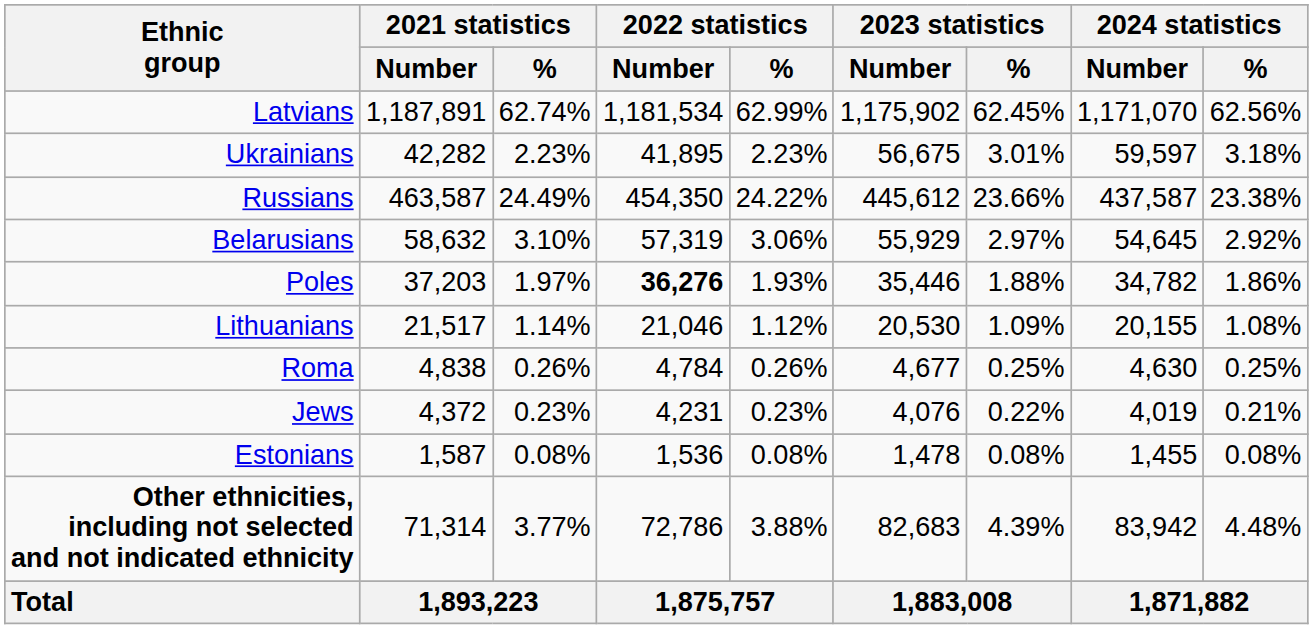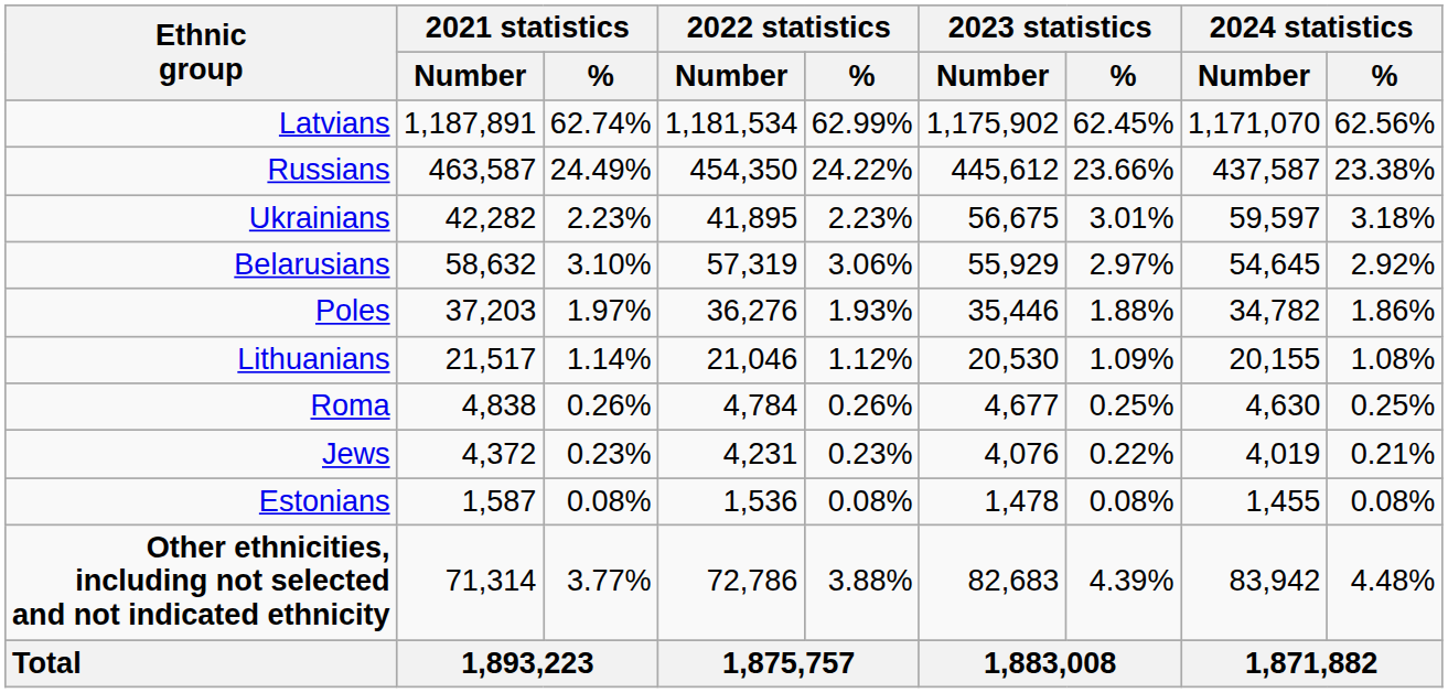 <table class="wikitable sortable" style="text-align: right;">
 <tr style="background:#e0e0e0;">
 <th rowspan="2">Ethnic<br>group</th>
 <th colspan="2">2021 statistics</th>
 <th colspan="2">2022 statistics</th>
 <th colspan="2">2023 statistics </th>
 <th colspan="2">2024 statistics </th>
 </tr>
 <tr style="background:#e0e0e0;">
 <th>Number</th>
 <th>%</th>
 <th>Number</th>
 <th>%</th>
 <th>Number</th>
 <th>%</th>
 <th>Number</th>
 <th>%</th>
 </tr>
 <tr>
 <td><a href='#'>Latvians</a></td>
 <td>1,187,891</td>
 <td>62.74%</td>
 <td>1,181,534</td>
 <td>62.99%</td>
 <td>1,175,902</td>
 <td>62.45%</td>
 <td>1,171,070</td>
 <td>62.56%</td>
 </tr>
 <tr>
+<td><a href='#'>Russians</a></td>
+<td>463,587</td>
+<td>24.49%</td>
+<td>454,350</td>
+<td>24.22%</td>
+<td>445,612</td>
+<td>23.66%</td>
+<td>437,587</td>
+<td>23.38%</td>
+</tr>
+<tr>
 <td><a href='#'>Ukrainians</a></td>
 <td>42,282</td>
 <td>2.23%</td>
 <td>41,895</td>
 <td>2.23%</td>
 <td>56,675</td>
 <td>3.01%</td>
 <td>59,597</td>
 <td>3.18%</td>
-</tr>
-<tr>
-<td><a href='#'>Russians</a></td>
-<td>463,587</td>
-<td>24.49%</td>
-<td>454,350</td>
-<td>24.22%</td>
-<td>445,612</td>
-<td>23.66%</td>
-<td>437,587</td>
-<td>23.38%</td>
 </tr>
 <tr>
 <td><a href='#'>Belarusians</a></td>
 <td>58,632</td>
 <td>3.10%</td>
 <td>57,319</td>
 <td>3.06%</td>
 <td>55,929</td>
 <td>2.97%</td>
 <td>54,645</td>
 <td>2.92%</td>
 </tr>
 <tr>
 <td><a href='#'>Poles</a></td>
 <td>37,203</td>
 <td>1.97%</td>
-<td><strong>36,276</strong></td>
+<td>36,276</td>
 <td>1.93%</td>
 <td>35,446</td>
 <td>1.88%</td>
 <td>34,782</td>
 <td>1.86%</td>
 </tr>
 <tr>
 <td><a href='#'>Lithuanians</a></td>
 <td>21,517</td>
 <td>1.14%</td>
 <td>21,046</td>
 <td>1.12%</td>
 <td>20,530</td>
 <td>1.09%</td>
 <td>20,155</td>
 <td>1.08%</td>
 </tr>
 <tr>
 <td><a href='#'>Roma</a></td>
 <td>4,838</td>
 <td>0.26%</td>
 <td>4,784</td>
 <td>0.26%</td>
 <td>4,677</td>
 <td>0.25%</td>
 <td>4,630</td>
 <td>0.25%</td>
 </tr>
 <tr>
 <td><a href='#'>Jews</a></td>
 <td>4,372</td>
 <td>0.23%</td>
 <td>4,231</td>
 <td>0.23%</td>
 <td>4,076</td>
 <td>0.22%</td>
 <td>4,019</td>
 <td>0.21%</td>
 </tr>
 <tr>
 <td><a href='#'>Estonians</a></td>
 <td>1,587</td>
 <td>0.08%</td>
 <td>1,536</td>
 <td>0.08%</td>
 <td>1,478</td>
 <td>0.08%</td>
 <td>1,455</td>
 <td>0.08%</td>
 </tr>
 <tr>
 <td><strong>Other ethnicities,</strong><br><strong>including not selected</strong><br><strong>and not indicated ethnicity</strong></td>
 <td>71,314</td>
 <td>3.77%</td>
 <td>72,786</td>
 <td>3.88%</td>
 <td>82,683</td>
 <td>4.39%</td>
 <td>83,942</td>
 <td>4.48%</td>
 </tr>
 <tr style="background:#e0e0e0;">
 <th style="text-align:left;">Total</th>
 <th colspan="2">1,893,223</th>
 <th colspan="2">1,875,757</th>
 <th colspan="2">1,883,008</th>
 <th colspan="2">1,871,882</th>
 </tr>
 </table>
